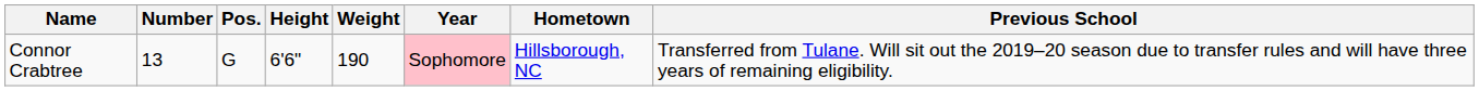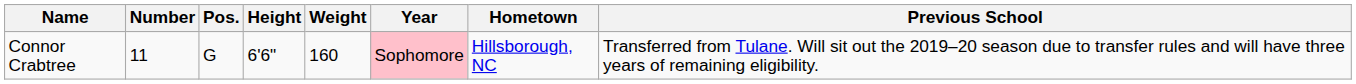 <table class="wikitable sortable" border="1">
 <tr>
 <th>Name</th>
 <th>Number</th>
 <th>Pos.</th>
 <th>Height</th>
 <th>Weight</th>
 <th>Year</th>
 <th>Hometown</th>
 <th class="unsortable">Previous School</th>
 </tr>
 <tr>
 <td>Connor Crabtree</td>
-<td>13</td>
+<td>11</td>
 <td>G</td>
 <td>6'6"</td>
-<td>190</td>
+<td>160</td>
 <td style="background: pink;">Sophomore</td>
 <td><a href='#'>Hillsborough, NC</a></td>
 <td>Transferred from <a href='#'>Tulane</a>. Will sit out the 2019–20 season due to transfer rules and will have three years of remaining eligibility.</td>
 </tr>
 </table>
